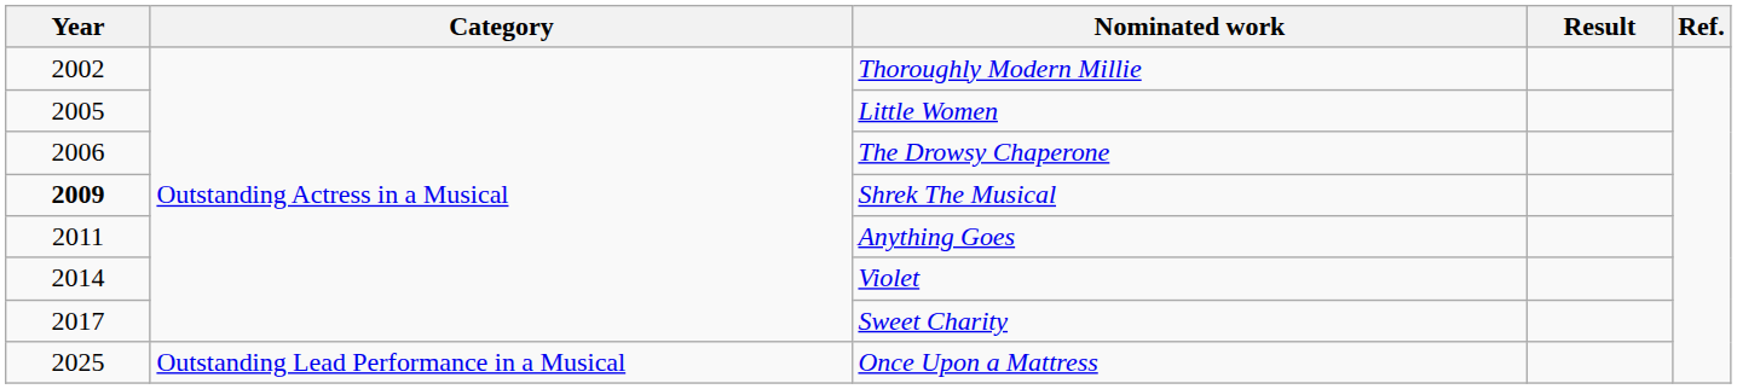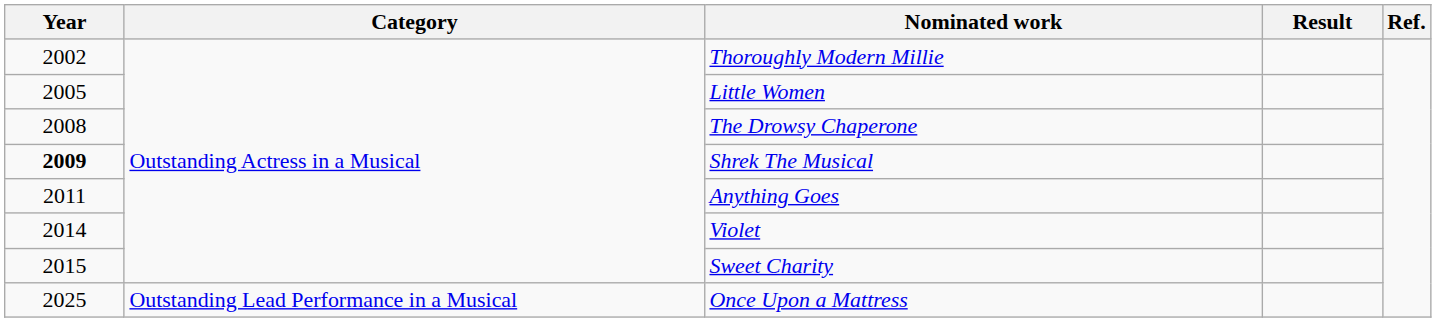 <table class=wikitable>
 <tr>
 <th scope="col" style="width:5em;">Year</th>
 <th scope="col" style="width:26em;">Category</th>
 <th scope="col" style="width:25em;">Nominated work</th>
 <th scope="col" style="width:5em;">Result</th>
 <th>Ref.</th>
 </tr>
 <tr>
 <td style="text-align:center;">2002</td>
 <td rowspan=7><a href='#'>Outstanding Actress in a Musical</a></td>
 <td><em><a href='#'>Thoroughly Modern Millie</a></em></td>
 <td></td>
 </tr>
 <tr>
 <td style="text-align:center;">2005</td>
 <td><em><a href='#'>Little Women</a></em></td>
 <td></td>
 </tr>
 <tr>
-<td style="text-align:center;">2006</td>
+<td style="text-align:center;">2008</td>
 <td><em><a href='#'>The Drowsy Chaperone</a></em></td>
 <td></td>
 </tr>
 <tr>
 <td style="text-align:center;"><strong>2009</strong></td>
 <td><em><a href='#'>Shrek The Musical</a></em></td>
 <td></td>
 </tr>
 <tr>
 <td style="text-align:center;">2011</td>
 <td><em><a href='#'>Anything Goes</a></em></td>
 <td></td>
 </tr>
 <tr>
 <td style="text-align:center;">2014</td>
 <td><em><a href='#'>Violet</a></em></td>
 <td></td>
 </tr>
 <tr>
-<td style="text-align:center;">2017</td>
+<td style="text-align:center;">2015</td>
 <td><em><a href='#'>Sweet Charity</a></em></td>
 <td></td>
 </tr>
 <tr>
 <td style="text-align:center;">2025</td>
 <td rowspan=1><a href='#'>Outstanding Lead Performance in a Musical</a></td>
 <td><em><a href='#'>Once Upon a Mattress</a></em></td>
 <td></td>
 </tr>
 </table>
